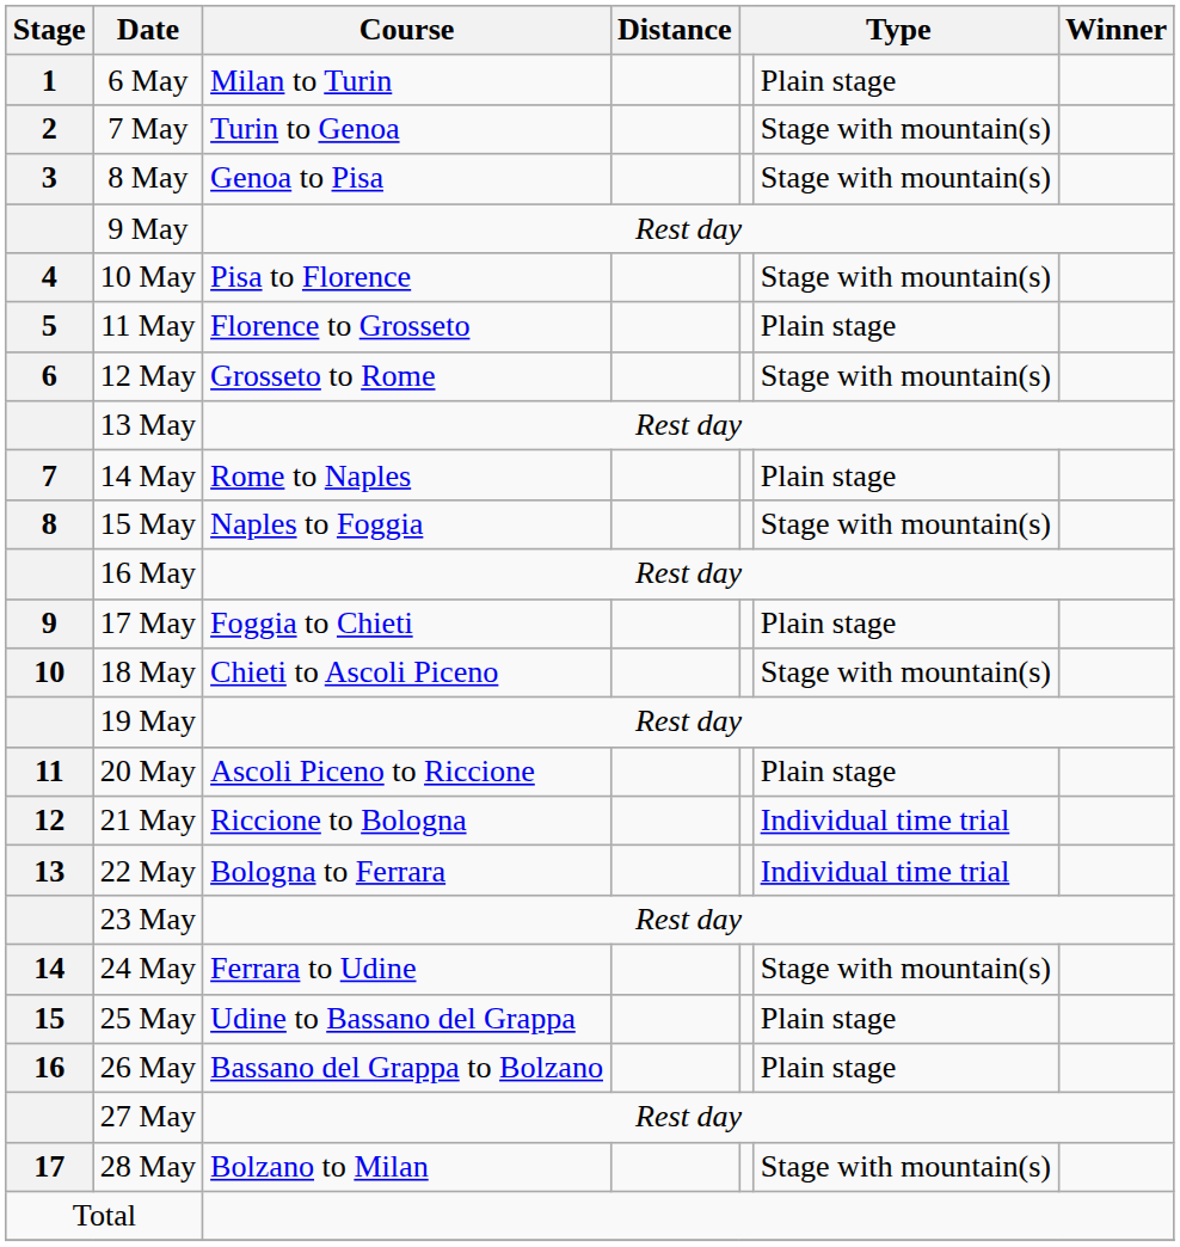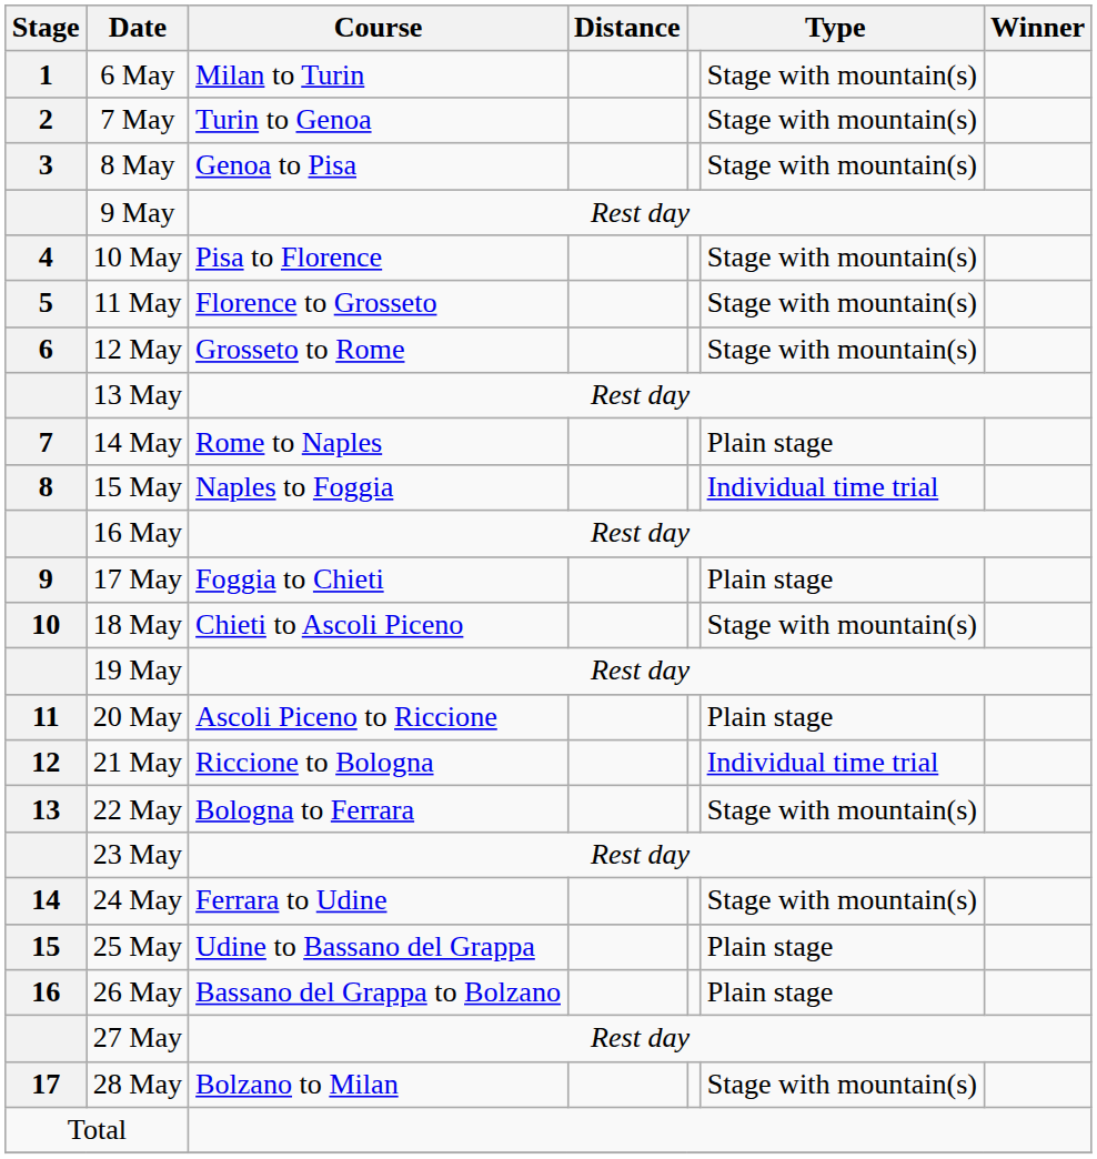 <table class="wikitable">
 <tr style="background:#efefef;">
 <th>Stage</th>
 <th>Date</th>
 <th>Course</th>
 <th>Distance</th>
 <th colspan="2">Type</th>
 <th>Winner</th>
 </tr>
 <tr>
 <th style="text-align:center">1</th>
 <td style="text-align:center;">6 May</td>
 <td><a href='#'>Milan</a> to <a href='#'>Turin</a></td>
 <td></td>
 <td style="text-align:center;"></td>
-<td>Plain stage</td>
+<td>Stage with mountain(s)</td>
 <td></td>
 </tr>
 <tr>
 <th style="text-align:center">2</th>
 <td style="text-align:center;">7 May</td>
 <td><a href='#'>Turin</a> to <a href='#'>Genoa</a></td>
 <td></td>
 <td style="text-align:center;"></td>
 <td>Stage with mountain(s)</td>
 <td></td>
 </tr>
 <tr>
 <th style="text-align:center">3</th>
 <td style="text-align:center;">8 May</td>
 <td><a href='#'>Genoa</a> to <a href='#'>Pisa</a></td>
 <td></td>
 <td style="text-align:center;"></td>
 <td>Stage with mountain(s)</td>
 <td></td>
 </tr>
 <tr>
 <th></th>
 <td style="text-align:center;">9 May</td>
 <td colspan="6" style="text-align:center;"><em>Rest day</em></td>
 </tr>
 <tr>
 <th style="text-align:center">4</th>
 <td style="text-align:center;">10 May</td>
 <td><a href='#'>Pisa</a> to <a href='#'>Florence</a></td>
 <td></td>
 <td style="text-align:center;"></td>
 <td>Stage with mountain(s)</td>
 <td></td>
 </tr>
 <tr>
 <th style="text-align:center">5</th>
 <td style="text-align:center;">11 May</td>
 <td><a href='#'>Florence</a> to <a href='#'>Grosseto</a></td>
 <td></td>
 <td style="text-align:center;"></td>
-<td>Plain stage</td>
+<td>Stage with mountain(s)</td>
 <td></td>
 </tr>
 <tr>
 <th style="text-align:center">6</th>
 <td style="text-align:center;">12 May</td>
 <td><a href='#'>Grosseto</a> to <a href='#'>Rome</a></td>
 <td></td>
 <td style="text-align:center;"></td>
 <td>Stage with mountain(s)</td>
 <td></td>
 </tr>
 <tr>
 <th></th>
 <td style="text-align:center;">13 May</td>
 <td colspan="6" style="text-align:center;"><em>Rest day</em></td>
 </tr>
 <tr>
 <th style="text-align:center">7</th>
 <td style="text-align:center;">14 May</td>
 <td><a href='#'>Rome</a> to <a href='#'>Naples</a></td>
 <td></td>
 <td style="text-align:center;"></td>
 <td>Plain stage</td>
 <td></td>
 </tr>
 <tr>
 <th style="text-align:center">8</th>
 <td style="text-align:center;">15 May</td>
 <td><a href='#'>Naples</a> to <a href='#'>Foggia</a></td>
 <td></td>
 <td style="text-align:center;"></td>
-<td>Stage with mountain(s)</td>
+<td><a href='#'>Individual time trial</a></td>
 <td></td>
 </tr>
 <tr>
 <th></th>
 <td style="text-align:center;">16 May</td>
 <td colspan="6" style="text-align:center;"><em>Rest day</em></td>
 </tr>
 <tr>
 <th style="text-align:center">9</th>
 <td style="text-align:center;">17 May</td>
 <td><a href='#'>Foggia</a> to <a href='#'>Chieti</a></td>
 <td></td>
 <td style="text-align:center;"></td>
 <td>Plain stage</td>
 <td></td>
 </tr>
 <tr>
 <th style="text-align:center">10</th>
 <td style="text-align:center;">18 May</td>
 <td><a href='#'>Chieti</a> to <a href='#'>Ascoli Piceno</a></td>
 <td></td>
 <td style="text-align:center;"></td>
 <td>Stage with mountain(s)</td>
 <td></td>
 </tr>
 <tr>
 <th></th>
 <td style="text-align:center;">19 May</td>
 <td colspan="6" style="text-align:center;"><em>Rest day</em></td>
 </tr>
 <tr>
 <th style="text-align:center">11</th>
 <td style="text-align:center;">20 May</td>
 <td><a href='#'>Ascoli Piceno</a> to <a href='#'>Riccione</a></td>
 <td></td>
 <td style="text-align:center;"></td>
 <td>Plain stage</td>
 <td></td>
 </tr>
 <tr>
 <th style="text-align:center">12</th>
 <td style="text-align:center;">21 May</td>
 <td><a href='#'>Riccione</a> to <a href='#'>Bologna</a></td>
 <td></td>
 <td style="text-align:center;"></td>
 <td><a href='#'>Individual time trial</a></td>
 <td></td>
 </tr>
 <tr>
 <th style="text-align:center">13</th>
 <td style="text-align:center;">22 May</td>
 <td><a href='#'>Bologna</a> to <a href='#'>Ferrara</a></td>
 <td></td>
 <td style="text-align:center;"></td>
-<td><a href='#'>Individual time trial</a></td>
+<td>Stage with mountain(s)</td>
 <td></td>
 </tr>
 <tr>
 <th></th>
 <td style="text-align:center;">23 May</td>
 <td colspan="6" style="text-align:center;"><em>Rest day</em></td>
 </tr>
 <tr>
 <th style="text-align:center">14</th>
 <td style="text-align:center;">24 May</td>
 <td><a href='#'>Ferrara</a> to <a href='#'>Udine</a></td>
 <td></td>
 <td style="text-align:center;"></td>
 <td>Stage with mountain(s)</td>
 <td></td>
 </tr>
 <tr>
 <th style="text-align:center">15</th>
 <td style="text-align:center;">25 May</td>
 <td><a href='#'>Udine</a> to <a href='#'>Bassano del Grappa</a></td>
 <td></td>
 <td style="text-align:center;"></td>
 <td>Plain stage</td>
 <td></td>
 </tr>
 <tr>
 <th style="text-align:center">16</th>
 <td style="text-align:center;">26 May</td>
 <td><a href='#'>Bassano del Grappa</a> to <a href='#'>Bolzano</a></td>
 <td></td>
 <td style="text-align:center;"></td>
 <td>Plain stage</td>
 <td></td>
 </tr>
 <tr>
 <th></th>
 <td style="text-align:center;">27 May</td>
 <td colspan="6" style="text-align:center;"><em>Rest day</em></td>
 </tr>
 <tr>
 <th style="text-align:center">17</th>
 <td style="text-align:center;">28 May</td>
 <td><a href='#'>Bolzano</a> to <a href='#'>Milan</a></td>
 <td></td>
 <td style="text-align:center;"></td>
 <td>Stage with mountain(s)</td>
 <td></td>
 </tr>
 <tr>
 <td colspan="2" align=center>Total</td>
 <td colspan="7" align="center"></td>
 </tr>
 <tr>
 </tr>
 </table>
